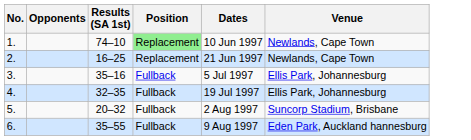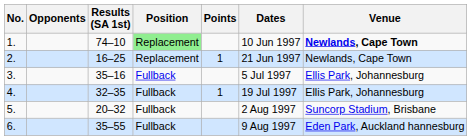 <table class="wikitable sortable">
 <tr>
 <th>No.</th>
 <th>Opponents</th>
 <th>Results<br>(SA 1st)</th>
 <th>Position</th>
+<th>Points</th>
 <th>Dates</th>
 <th>Venue</th>
 </tr>
 <tr>
 <td>1.</td>
 <td></td>
 <td align="center">74–10</td>
 <td style="background: lightgreen;">Replacement</td>
+<td></td>
 <td>10 Jun 1997</td>
-<td><a href='#'>Newlands</a>, Cape Town</td>
+<td><strong><a href='#'>Newlands</a>, Cape Town</strong></td>
 </tr>
 <tr style="background: #D0E6FF;">
 <td>2.</td>
 <td></td>
 <td align="center">16–25</td>
 <td>Replacement</td>
+<td align="center">1</td>
 <td>21 Jun 1997</td>
 <td>Newlands, Cape Town</td>
 </tr>
 <tr>
 <td>3.</td>
 <td></td>
 <td align="center">35–16</td>
 <td><a href='#'>Fullback</a></td>
+<td></td>
 <td>5 Jul 1997</td>
 <td><a href='#'>Ellis Park</a>, Johannesburg</td>
 </tr>
 <tr style="background: #D0E6FF;">
 <td>4.</td>
 <td></td>
 <td align="center">32–35</td>
 <td>Fullback</td>
+<td align="center">1</td>
 <td>19 Jul 1997</td>
 <td>Ellis Park, Johannesburg</td>
 </tr>
 <tr>
 <td>5.</td>
 <td></td>
 <td align="center">20–32</td>
 <td>Fullback</td>
+<td></td>
 <td>2 Aug 1997</td>
 <td><a href='#'>Suncorp Stadium</a>, Brisbane</td>
 </tr>
 <tr style="background: #D0E6FF;">
 <td>6.</td>
 <td></td>
 <td align="center">35–55</td>
 <td>Fullback</td>
+<td></td>
 <td>9 Aug 1997</td>
 <td><a href='#'>Eden Park</a>, Auckland hannesburg</td>
 </tr>
 </table>
